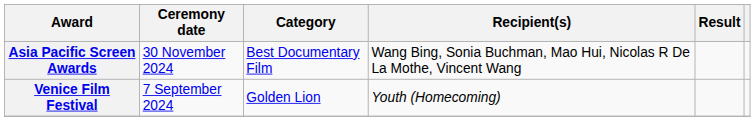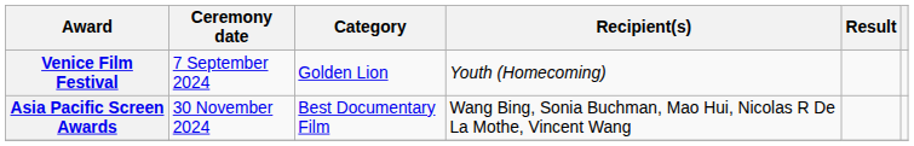 <table class="wikitable sortable plainrowheaders">
 <tr>
 <th scope="col">Award</th>
 <th scope="col">Ceremony date</th>
 <th scope="col">Category</th>
 <th scope="col">Recipient(s)</th>
 <th scope="col">Result</th>
 <th scope="col" class="unsortable"></th>
 </tr>
 <tr>
+<th scope="row"><a href='#'>Venice Film Festival</a></th>
+<td><a href='#'>7 September 2024</a></td>
+<td><a href='#'>Golden Lion</a></td>
+<td><em>Youth (Homecoming)</em></td>
+<td></td>
+<td align="center"></td>
+</tr>
+<tr>
 <th scope="row"><a href='#'>Asia Pacific Screen Awards</a></th>
 <td><a href='#'>30 November 2024</a></td>
 <td><a href='#'>Best Documentary Film</a></td>
 <td>Wang Bing, Sonia Buchman, Mao Hui, Nicolas R De La Mothe, Vincent Wang</td>
 <td></td>
 <td align="center"></td>
 </tr>
 <tr>
-<th scope="row"><a href='#'>Venice Film Festival</a></th>
-<td><a href='#'>7 September 2024</a></td>
-<td><a href='#'>Golden Lion</a></td>
-<td><em>Youth (Homecoming)</em></td>
-<td></td>
-<td align="center"></td>
-</tr>
-<tr>
 </tr>
 </table>
